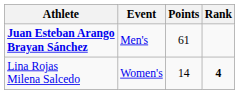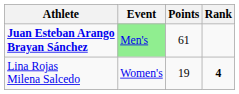 <table class=wikitable style="font-size:90%">
 <tr>
 <th>Athlete</th>
 <th>Event</th>
 <th>Points</th>
 <th>Rank</th>
 </tr>
 <tr align=center>
 <td align=left><strong><a href='#'>Juan Esteban Arango</a><br><a href='#'>Brayan Sánchez</a></strong></td>
-<td align=left><a href='#'>Men's</a></td>
+<td align=left style="background: lightgreen;"><a href='#'>Men's</a></td>
 <td>61</td>
 <td></td>
 </tr>
 <tr align=center>
 <td align=left><a href='#'>Lina Rojas</a><br><a href='#'>Milena Salcedo</a></td>
 <td align=left><a href='#'>Women's</a></td>
-<td>14</td>
+<td>19</td>
 <td><strong>4</strong></td>
 </tr>
 </table>
